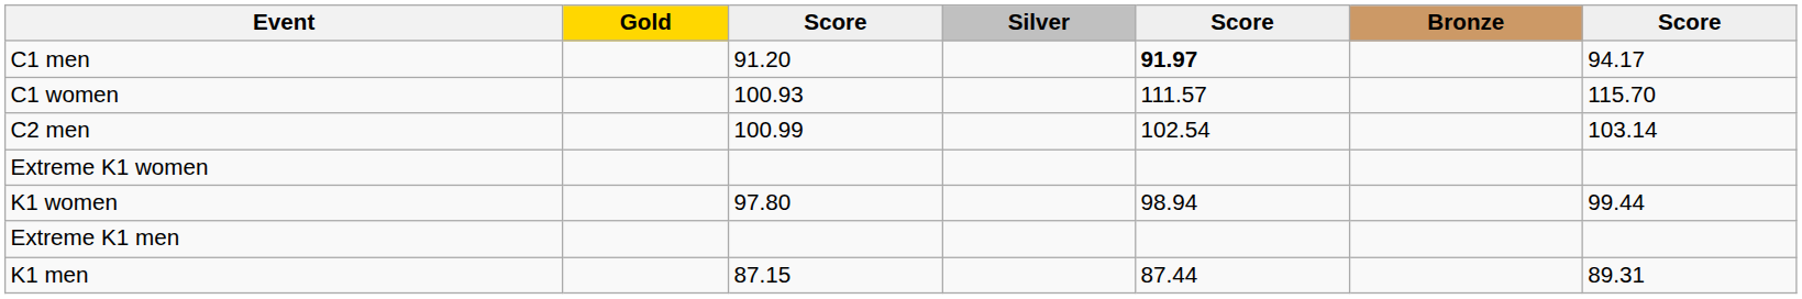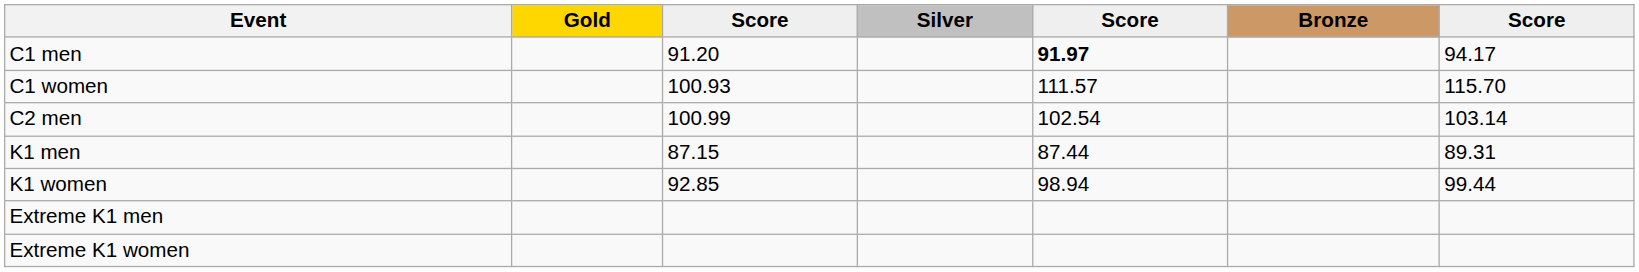 <table class="wikitable" width=100%>
 <tr>
 <th>Event</th>
 <td align=center bgcolor="gold"><strong>Gold</strong></td>
 <td align=center bgcolor="EFEFEF"><strong>Score</strong></td>
 <td align=center bgcolor="silver"><strong>Silver</strong></td>
 <td align=center bgcolor="EFEFEF"><strong>Score</strong></td>
 <td align=center bgcolor="CC9966"><strong>Bronze</strong></td>
 <td align=center bgcolor="EFEFEF"><strong>Score</strong></td>
 </tr>
 <tr>
 <td>C1 men</td>
 <td></td>
 <td>91.20</td>
 <td></td>
 <td><strong>91.97</strong></td>
 <td></td>
 <td>94.17</td>
 </tr>
 <tr>
 <td>C1 women</td>
 <td></td>
 <td>100.93</td>
 <td></td>
 <td>111.57</td>
 <td></td>
 <td>115.70</td>
 </tr>
 <tr>
 <td>C2 men</td>
 <td></td>
 <td>100.99</td>
 <td></td>
 <td>102.54</td>
 <td></td>
 <td>103.14</td>
 </tr>
 <tr>
-<td>Extreme K1 women</td>
+<td>K1 men</td>
 <td></td>
+<td>87.15</td>
 <td></td>
+<td>87.44</td>
 <td></td>
-<td></td>
-<td></td>
-<td></td>
+<td>89.31</td>
 </tr>
 <tr>
 <td>K1 women</td>
 <td></td>
-<td>97.80</td>
+<td>92.85</td>
 <td></td>
 <td>98.94</td>
 <td></td>
 <td>99.44</td>
 </tr>
 <tr>
 <td>Extreme K1 men</td>
 <td></td>
 <td></td>
 <td></td>
 <td></td>
 <td></td>
 <td></td>
 </tr>
 <tr>
-<td>K1 men</td>
+<td>Extreme K1 women</td>
 <td></td>
-<td>87.15</td>
 <td></td>
-<td>87.44</td>
 <td></td>
-<td>89.31</td>
+<td></td>
+<td></td>
+<td></td>
 </tr>
 </table>
